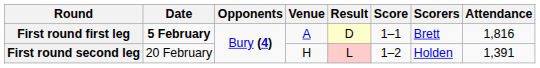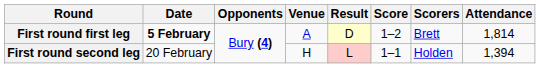 <table class="wikitable" style="text-align:center">
 <tr>
 <th>Round</th>
 <th>Date</th>
 <th>Opponents</th>
 <th>Venue</th>
 <th>Result</th>
 <th>Score</th>
 <th>Scorers</th>
 <th>Attendance</th>
 </tr>
 <tr>
 <th>First round first leg</th>
 <td><strong>5 February</strong></td>
 <td rowspan=2><a href='#'>Bury</a> <strong>(<a href='#'>4</a>)</strong></td>
 <td><a href='#'>A</a></td>
 <td style="background-color:#FFFFCC">D</td>
-<td>1–1</td>
+<td>1–2</td>
 <td align="left"><a href='#'>Brett</a></td>
-<td>1,816</td>
+<td>1,814</td>
 </tr>
 <tr>
 <th>First round second leg</th>
 <td>20 February</td>
 <td>H</td>
 <td style="background-color:#FFCCCC">L</td>
-<td>1–2</td>
+<td>1–1</td>
 <td align="left"><a href='#'>Holden</a></td>
-<td>1,391</td>
+<td>1,394</td>
 </tr>
 </table>
